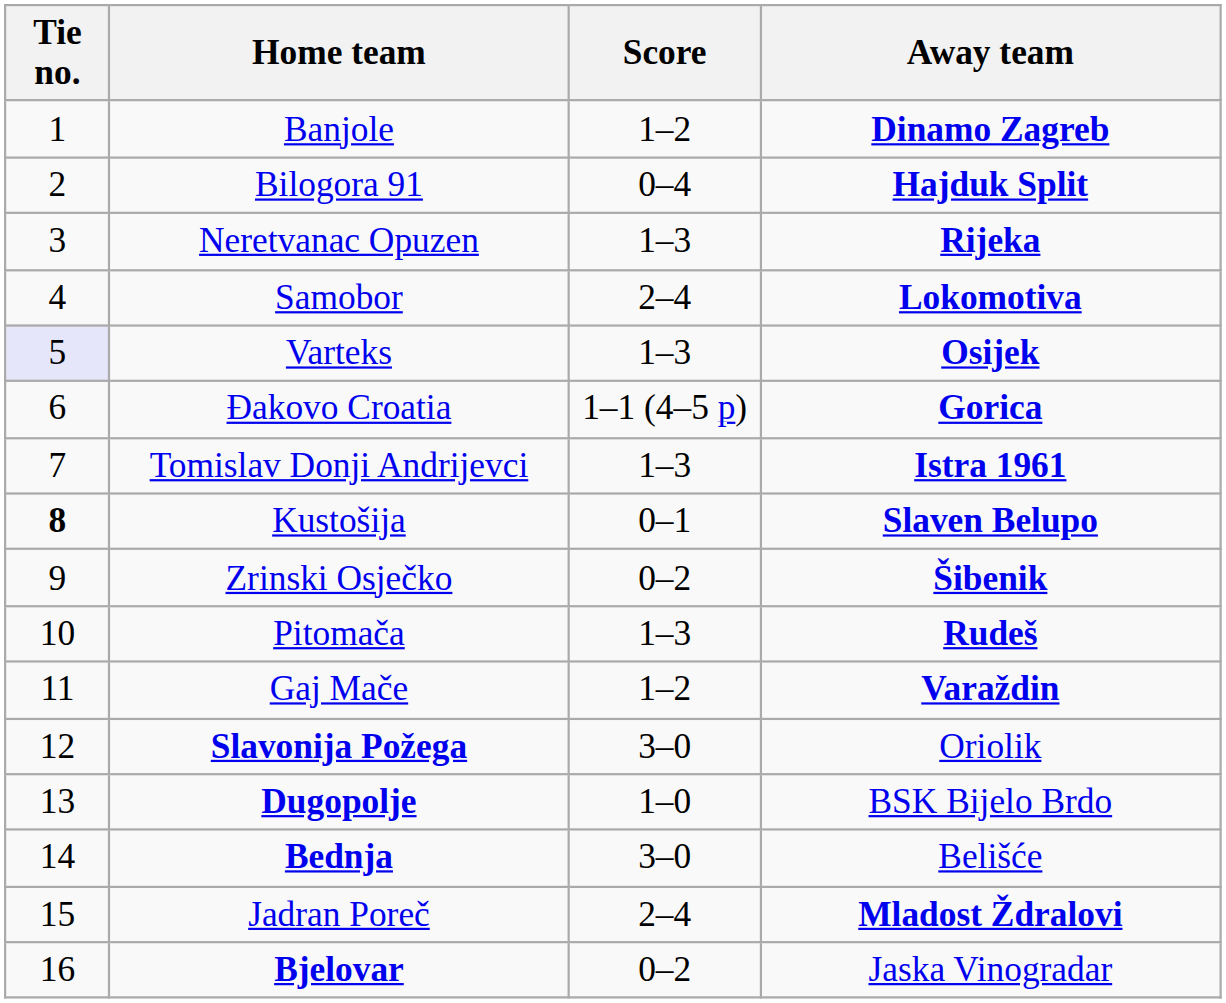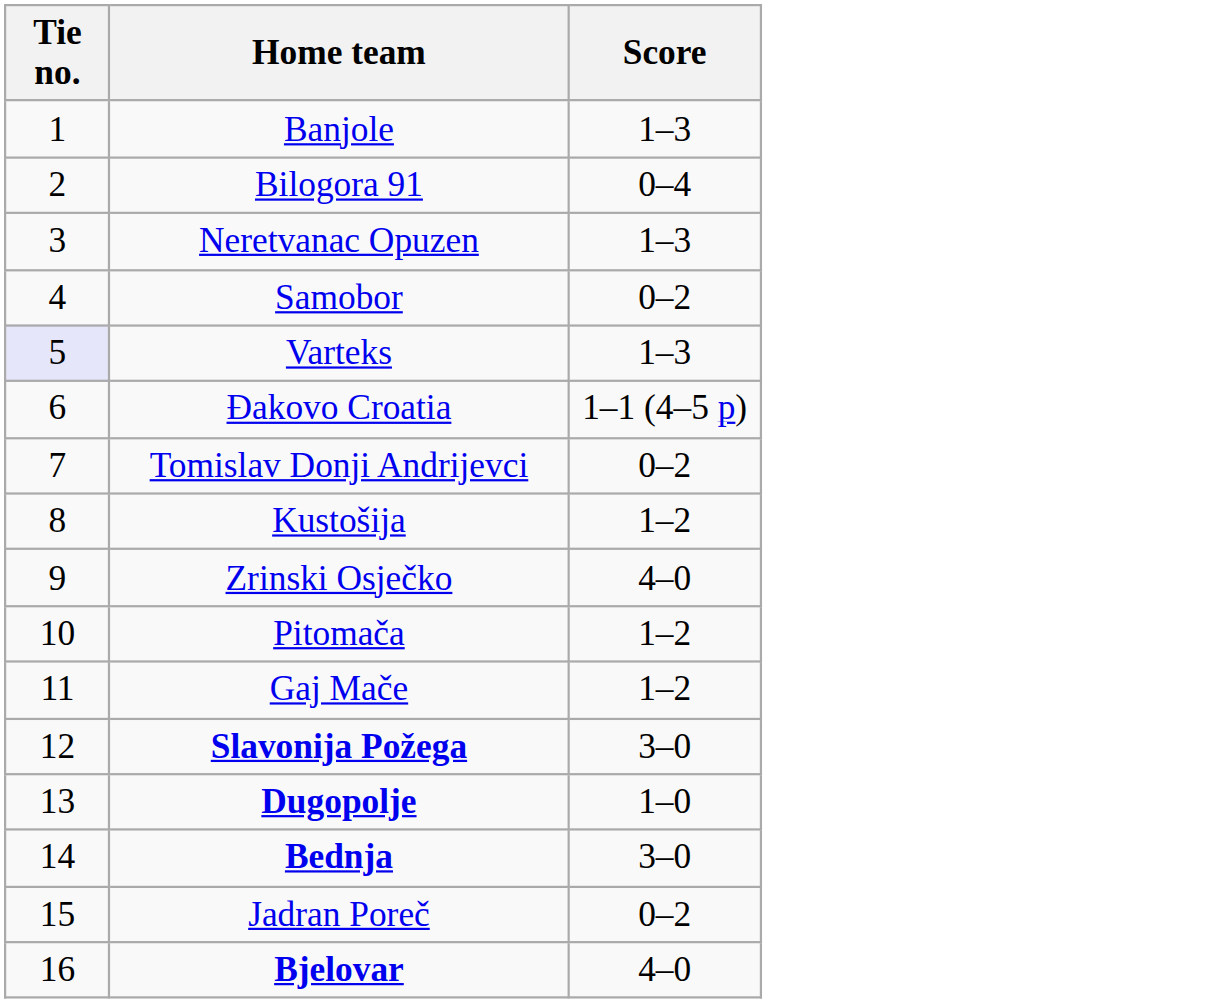 <table class="wikitable" style="text-align: center">
 <tr>
 <th width=40>Tie no.</th>
 <th width=200>Home team</th>
 <th width=80>Score</th>
-<th width=200>Away team</th>
 </tr>
 <tr>
 <td>1</td>
 <td><a href='#'>Banjole</a></td>
-<td>1–2</td>
-<td><a href='#'><strong>Dinamo Zagreb</strong></a></td>
+<td>1–3</td>
 </tr>
 <tr>
 <td>2</td>
 <td><a href='#'>Bilogora 91</a></td>
 <td>0–4</td>
-<td><a href='#'><strong>Hajduk Split</strong></a></td>
 </tr>
 <tr>
 <td>3</td>
 <td><a href='#'>Neretvanac Opuzen</a></td>
 <td>1–3</td>
-<td><a href='#'><strong>Rijeka</strong></a></td>
 </tr>
 <tr>
 <td>4</td>
 <td><a href='#'>Samobor</a></td>
-<td>2–4</td>
-<td><a href='#'><strong>Lokomotiva</strong></a></td>
+<td>0–2</td>
 </tr>
 <tr>
 <td style="background: lavender;">5</td>
 <td><a href='#'>Varteks</a></td>
 <td>1–3</td>
-<td><a href='#'><strong>Osijek</strong></a></td>
 </tr>
 <tr>
 <td>6</td>
 <td><a href='#'>Đakovo Croatia</a></td>
 <td>1–1 (4–5 <a href='#'>p</a>)</td>
-<td><a href='#'><strong>Gorica</strong></a></td>
 </tr>
 <tr>
 <td>7</td>
 <td><a href='#'>Tomislav Donji Andrijevci</a></td>
-<td>1–3</td>
-<td><a href='#'><strong>Istra 1961</strong></a></td>
+<td>0–2</td>
 </tr>
 <tr>
-<td><strong>8</strong></td>
+<td>8</td>
 <td><a href='#'>Kustošija</a></td>
-<td>0–1</td>
-<td><a href='#'><strong>Slaven Belupo</strong></a></td>
+<td>1–2</td>
 </tr>
 <tr>
 <td>9</td>
 <td><a href='#'>Zrinski Osječko</a></td>
-<td>0–2</td>
-<td><a href='#'><strong>Šibenik</strong></a></td>
+<td>4–0</td>
 </tr>
 <tr>
 <td>10</td>
 <td><a href='#'>Pitomača</a></td>
-<td>1–3</td>
-<td><a href='#'><strong>Rudeš</strong></a></td>
+<td>1–2</td>
 </tr>
 <tr>
 <td>11</td>
 <td><a href='#'>Gaj Mače</a></td>
 <td>1–2</td>
-<td><a href='#'><strong>Varaždin</strong></a></td>
 </tr>
 <tr>
 <td>12</td>
 <td><a href='#'><strong>Slavonija Požega</strong></a></td>
 <td>3–0</td>
-<td><a href='#'>Oriolik</a></td>
 </tr>
 <tr>
 <td>13</td>
 <td><a href='#'><strong>Dugopolje</strong></a></td>
 <td>1–0</td>
-<td><a href='#'>BSK Bijelo Brdo</a></td>
 </tr>
 <tr>
 <td>14</td>
 <td><a href='#'><strong>Bednja</strong></a></td>
 <td>3–0</td>
-<td><a href='#'>Belišće</a></td>
 </tr>
 <tr>
 <td>15</td>
 <td><a href='#'>Jadran Poreč</a></td>
-<td>2–4</td>
-<td><a href='#'><strong>Mladost Ždralovi</strong></a></td>
+<td>0–2</td>
 </tr>
 <tr>
 <td>16</td>
 <td><a href='#'><strong>Bjelovar</strong></a></td>
-<td>0–2</td>
-<td><a href='#'>Jaska Vinogradar</a></td>
+<td>4–0</td>
 </tr>
 </table>
